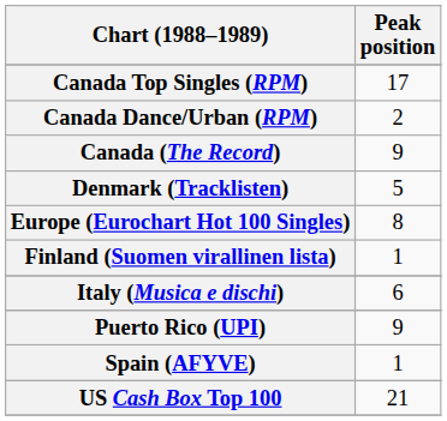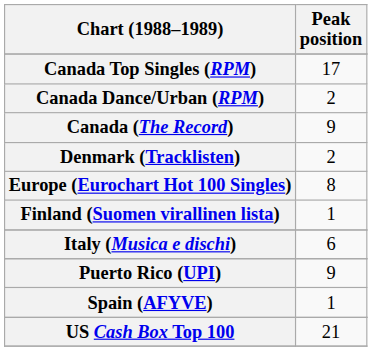 <table class="wikitable sortable plainrowheaders" style="text-align:center">
 <tr>
 <th scope="col">Chart (1988–1989)</th>
 <th scope="col">Peak<br>position</th>
 </tr>
 <tr>
 </tr>
 <tr>
 </tr>
 <tr>
 </tr>
 <tr>
 <th scope="row">Canada Top Singles (<em><a href='#'>RPM</a></em>)</th>
 <td>17</td>
 </tr>
 <tr>
 <th scope="row">Canada Dance/Urban (<em><a href='#'>RPM</a></em>)</th>
 <td>2</td>
 </tr>
 <tr>
 <th scope="row">Canada (<em><a href='#'>The Record</a></em>)</th>
 <td>9</td>
 </tr>
 <tr>
 <th scope="row">Denmark (<a href='#'>Tracklisten</a>)</th>
-<td>5</td>
+<td>2</td>
 </tr>
 <tr>
 <th scope="row">Europe (<a href='#'>Eurochart Hot 100 Singles</a>)</th>
 <td>8</td>
 </tr>
 <tr>
 <th scope="row">Finland (<a href='#'>Suomen virallinen lista</a>)</th>
 <td>1</td>
 </tr>
 <tr>
 </tr>
 <tr>
 </tr>
 <tr>
 <th scope="row">Italy (<em><a href='#'>Musica e dischi</a></em>)</th>
 <td>6</td>
 </tr>
 <tr>
 </tr>
 <tr>
 </tr>
 <tr>
 </tr>
 <tr>
 </tr>
 <tr>
 <th scope="row">Puerto Rico (<a href='#'>UPI</a>)</th>
 <td>9</td>
 </tr>
 <tr>
 <th scope="row">Spain (<a href='#'>AFYVE</a>)</th>
 <td>1</td>
 </tr>
 <tr>
 </tr>
 <tr>
 </tr>
 <tr>
 </tr>
 <tr>
 </tr>
 <tr>
 </tr>
 <tr>
 </tr>
 <tr>
 </tr>
 <tr>
 <th scope="row">US <a href='#'><em>Cash Box</em> Top 100</a></th>
 <td>21</td>
 </tr>
 <tr>
 </tr>
 </table>
